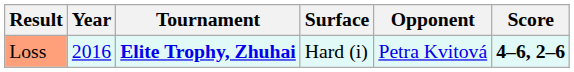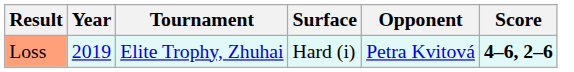 <table class="sortable wikitable">
 <tr>
 <th>Result</th>
 <th>Year</th>
 <th>Tournament</th>
 <th>Surface</th>
 <th>Opponent</th>
 <th>Score</th>
 </tr>
 <tr bgcolor="e2faf7">
 <td bgcolor="ffa07a">Loss</td>
-<td><a href='#'>2016</a></td>
-<td><strong><a href='#'>Elite Trophy, Zhuhai</a></strong></td>
+<td><a href='#'>2019</a></td>
+<td><a href='#'>Elite Trophy, Zhuhai</a></td>
 <td>Hard (i)</td>
 <td> <a href='#'>Petra Kvitová</a></td>
 <td><strong>4–6, 2–6</strong></td>
 </tr>
 </table>
